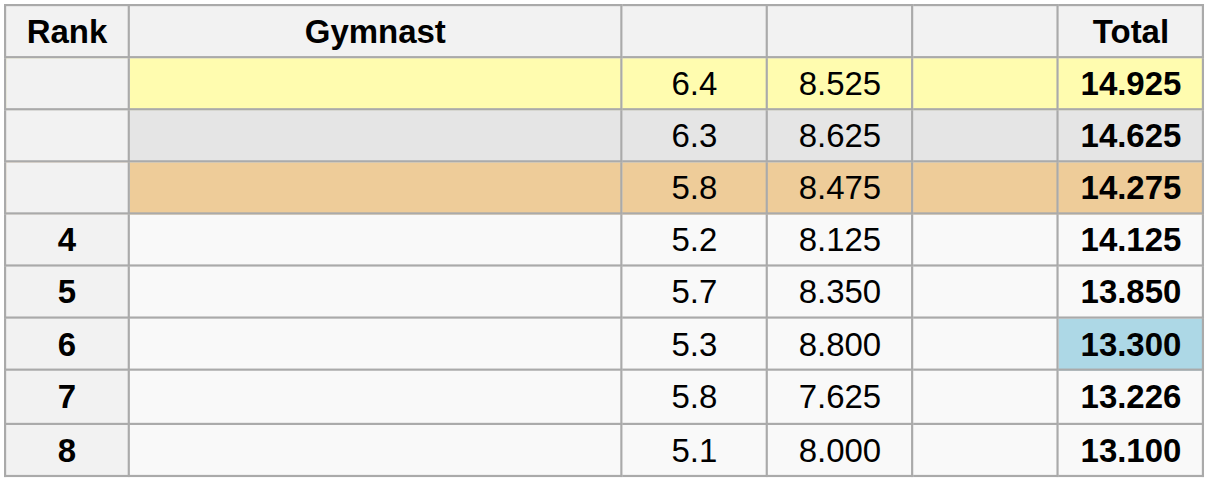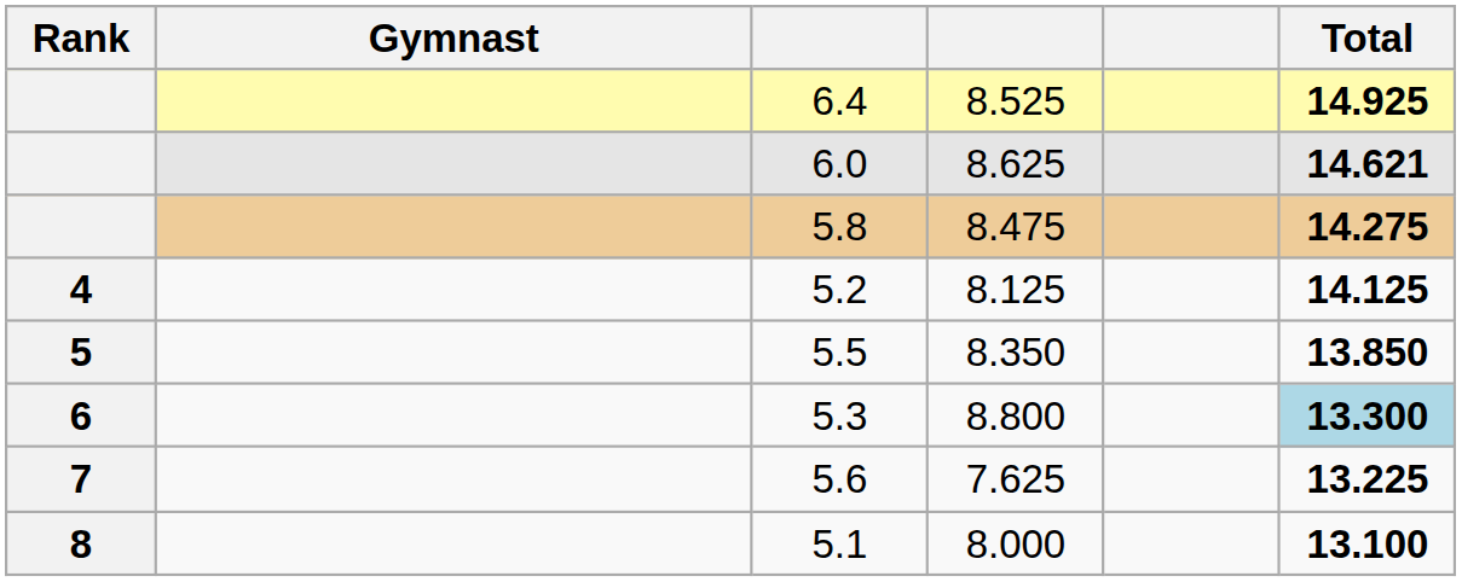 <table class="wikitable sortable" style="text-align:center; font-size:95%">
 <tr>
 <th scope="col" style="width:50px;">Rank</th>
 <th scope="col" style="width:220px;">Gymnast</th>
 <th scope="col" style="width:60px;"></th>
 <th scope="col" style="width:60px;"></th>
 <th scope="col" style="width:60px;"></th>
 <th scope="col" style="width:60px;">Total</th>
 </tr>
 <tr style="background:#fffcaf;">
 <th scope=row style="text-align:center"></th>
 <td style="text-align:left;"></td>
 <td>6.4</td>
 <td>8.525</td>
 <td></td>
 <td><strong>14.925</strong></td>
 </tr>
 <tr style="background:#e5e5e5;">
 <th scope=row style="text-align:center"></th>
 <td style="text-align:left;"></td>
-<td>6.3</td>
+<td>6.0</td>
 <td>8.625</td>
 <td></td>
-<td><strong>14.625</strong></td>
+<td><strong>14.621</strong></td>
 </tr>
 <tr style="background:#ec9;">
 <th scope=row style="text-align:center"></th>
 <td style="text-align:left;"></td>
 <td>5.8</td>
 <td>8.475</td>
 <td></td>
 <td><strong>14.275</strong></td>
 </tr>
 <tr>
 <th scope=row style="text-align:center">4</th>
 <td style="text-align:left;"></td>
 <td>5.2</td>
 <td>8.125</td>
 <td></td>
 <td><strong>14.125</strong></td>
 </tr>
 <tr>
 <th scope=row style="text-align:center">5</th>
 <td style="text-align:left;"></td>
-<td>5.7</td>
+<td>5.5</td>
 <td>8.350</td>
 <td></td>
 <td><strong>13.850</strong></td>
 </tr>
 <tr>
 <th scope=row style="text-align:center">6</th>
 <td style="text-align:left;"></td>
 <td>5.3</td>
 <td>8.800</td>
 <td></td>
 <td style="background: lightblue;"><strong>13.300</strong></td>
 </tr>
 <tr>
 <th scope=row style="text-align:center">7</th>
 <td style="text-align:left;"></td>
-<td>5.8</td>
+<td>5.6</td>
 <td>7.625</td>
 <td></td>
-<td><strong>13.226</strong></td>
+<td><strong>13.225</strong></td>
 </tr>
 <tr>
 <th scope=row style="text-align:center">8</th>
 <td style="text-align:left;"></td>
 <td>5.1</td>
 <td>8.000</td>
 <td></td>
 <td><strong>13.100</strong></td>
 </tr>
 </table>
